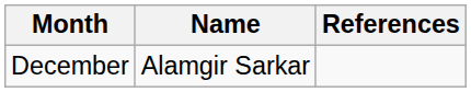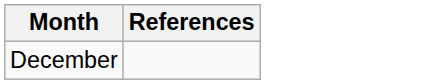 <table class="wikitable" style="text-align:center">
 <tr>
 <th>Month</th>
-<th>Name</th>
 <th><strong>References</strong></th>
 </tr>
 <tr>
 <td>December</td>
-<td align="left"> Alamgir Sarkar</td>
 <td></td>
 </tr>
 </table>
